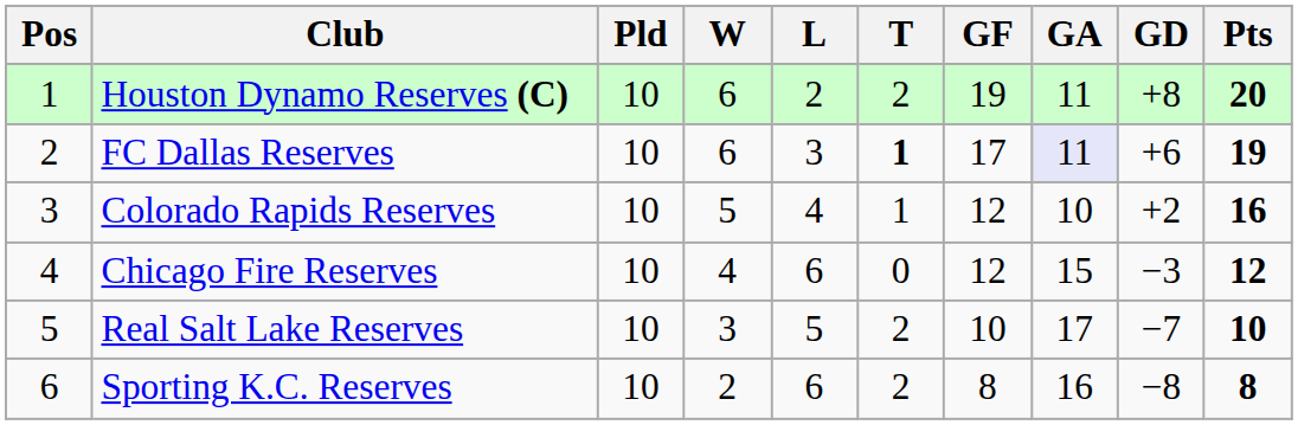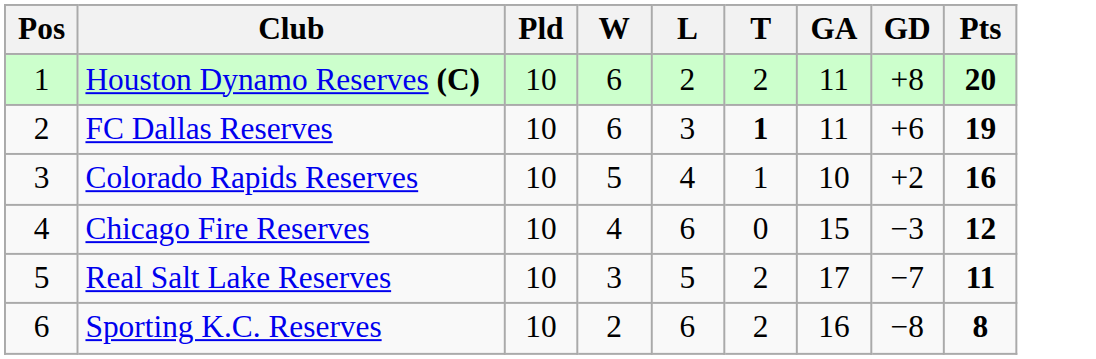 <table class="wikitable" style="text-align:center">
 <tr>
 <th width=30>Pos</th>
 <th width=210>Club</th>
 <th width=30>Pld</th>
 <th width=30>W</th>
 <th width=30>L</th>
 <th width=30>T</th>
-<th width=30>GF</th>
 <th width=30>GA</th>
 <th width=30>GD</th>
 <th width=30>Pts</th>
 </tr>
 <tr bgcolor=#ccffcc>
 <td>1</td>
 <td align="left"><a href='#'>Houston Dynamo Reserves</a> <strong>(C)</strong></td>
 <td>10</td>
 <td>6</td>
 <td>2</td>
 <td>2</td>
-<td>19</td>
 <td>11</td>
 <td>+8</td>
 <td><strong>20</strong></td>
 </tr>
 <tr>
 <td>2</td>
 <td align="left"><a href='#'>FC Dallas Reserves</a></td>
 <td>10</td>
 <td>6</td>
 <td>3</td>
 <td><strong>1</strong></td>
-<td>17</td>
-<td style="background: lavender;">11</td>
+<td>11</td>
 <td>+6</td>
 <td><strong>19</strong></td>
 </tr>
 <tr>
 <td>3</td>
 <td align="left"><a href='#'>Colorado Rapids Reserves</a></td>
 <td>10</td>
 <td>5</td>
 <td>4</td>
 <td>1</td>
-<td>12</td>
 <td>10</td>
 <td>+2</td>
 <td><strong>16</strong></td>
 </tr>
 <tr>
 <td>4</td>
 <td align="left"><a href='#'>Chicago Fire Reserves</a></td>
 <td>10</td>
 <td>4</td>
 <td>6</td>
 <td>0</td>
-<td>12</td>
 <td>15</td>
 <td>−3</td>
 <td><strong>12</strong></td>
 </tr>
 <tr>
 <td>5</td>
 <td align="left"><a href='#'>Real Salt Lake Reserves</a></td>
 <td>10</td>
 <td>3</td>
 <td>5</td>
 <td>2</td>
-<td>10</td>
 <td>17</td>
 <td>−7</td>
-<td><strong>10</strong></td>
+<td><strong>11</strong></td>
 </tr>
 <tr>
 <td>6</td>
 <td align="left"><a href='#'>Sporting K.C. Reserves</a></td>
 <td>10</td>
 <td>2</td>
 <td>6</td>
 <td>2</td>
-<td>8</td>
 <td>16</td>
 <td>−8</td>
 <td><strong>8</strong></td>
 </tr>
 </table>
